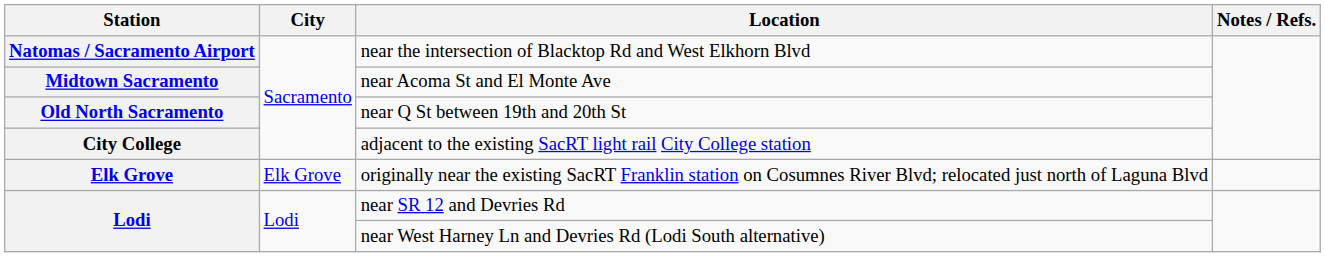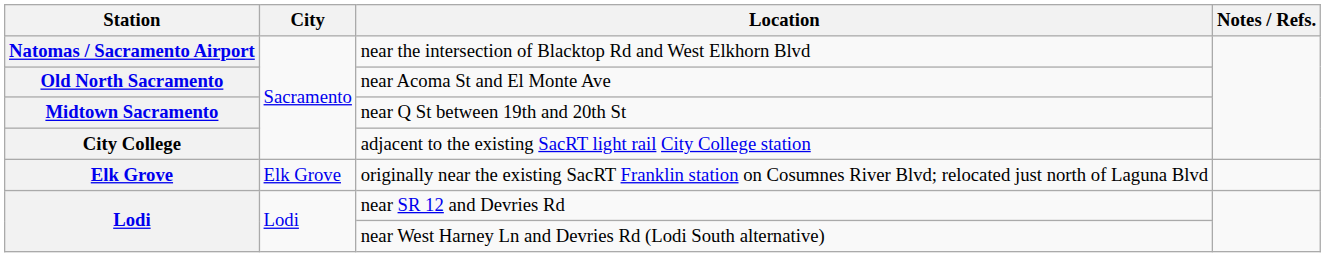 <table class="wikitable" style="font-size:90%;text-align:left;">
 <tr>
 <th>Station</th>
 <th>City</th>
 <th>Location</th>
 <th>Notes / Refs.</th>
 </tr>
 <tr>
 <th><a href='#'>Natomas / Sacramento Airport</a></th>
 <td rowspan=4><a href='#'>Sacramento</a></td>
 <td>near the intersection of Blacktop Rd and West Elkhorn Blvd</td>
 </tr>
 <tr>
-<th><a href='#'>Midtown Sacramento</a></th>
+<th><a href='#'>Old North Sacramento</a></th>
 <td>near Acoma St and El Monte Ave</td>
 </tr>
 <tr>
-<th><a href='#'>Old North Sacramento</a></th>
+<th><a href='#'>Midtown Sacramento</a></th>
 <td>near Q St between 19th and 20th St</td>
 </tr>
 <tr>
 <th>City College</th>
 <td>adjacent to the existing <a href='#'>SacRT light rail</a> <a href='#'>City College station</a></td>
 </tr>
 <tr>
 <th><a href='#'>Elk Grove</a></th>
 <td><a href='#'>Elk Grove</a></td>
 <td>originally near the existing SacRT <a href='#'>Franklin station</a> on Cosumnes River Blvd; relocated just north of Laguna Blvd</td>
 <td></td>
 </tr>
 <tr>
 <th rowspan=2><a href='#'>Lodi</a></th>
 <td rowspan=2><a href='#'>Lodi</a></td>
 <td>near <a href='#'>SR 12</a> and Devries Rd</td>
 </tr>
 <tr>
 <td>near West Harney Ln and Devries Rd (Lodi South alternative)</td>
 </tr>
 </table>
